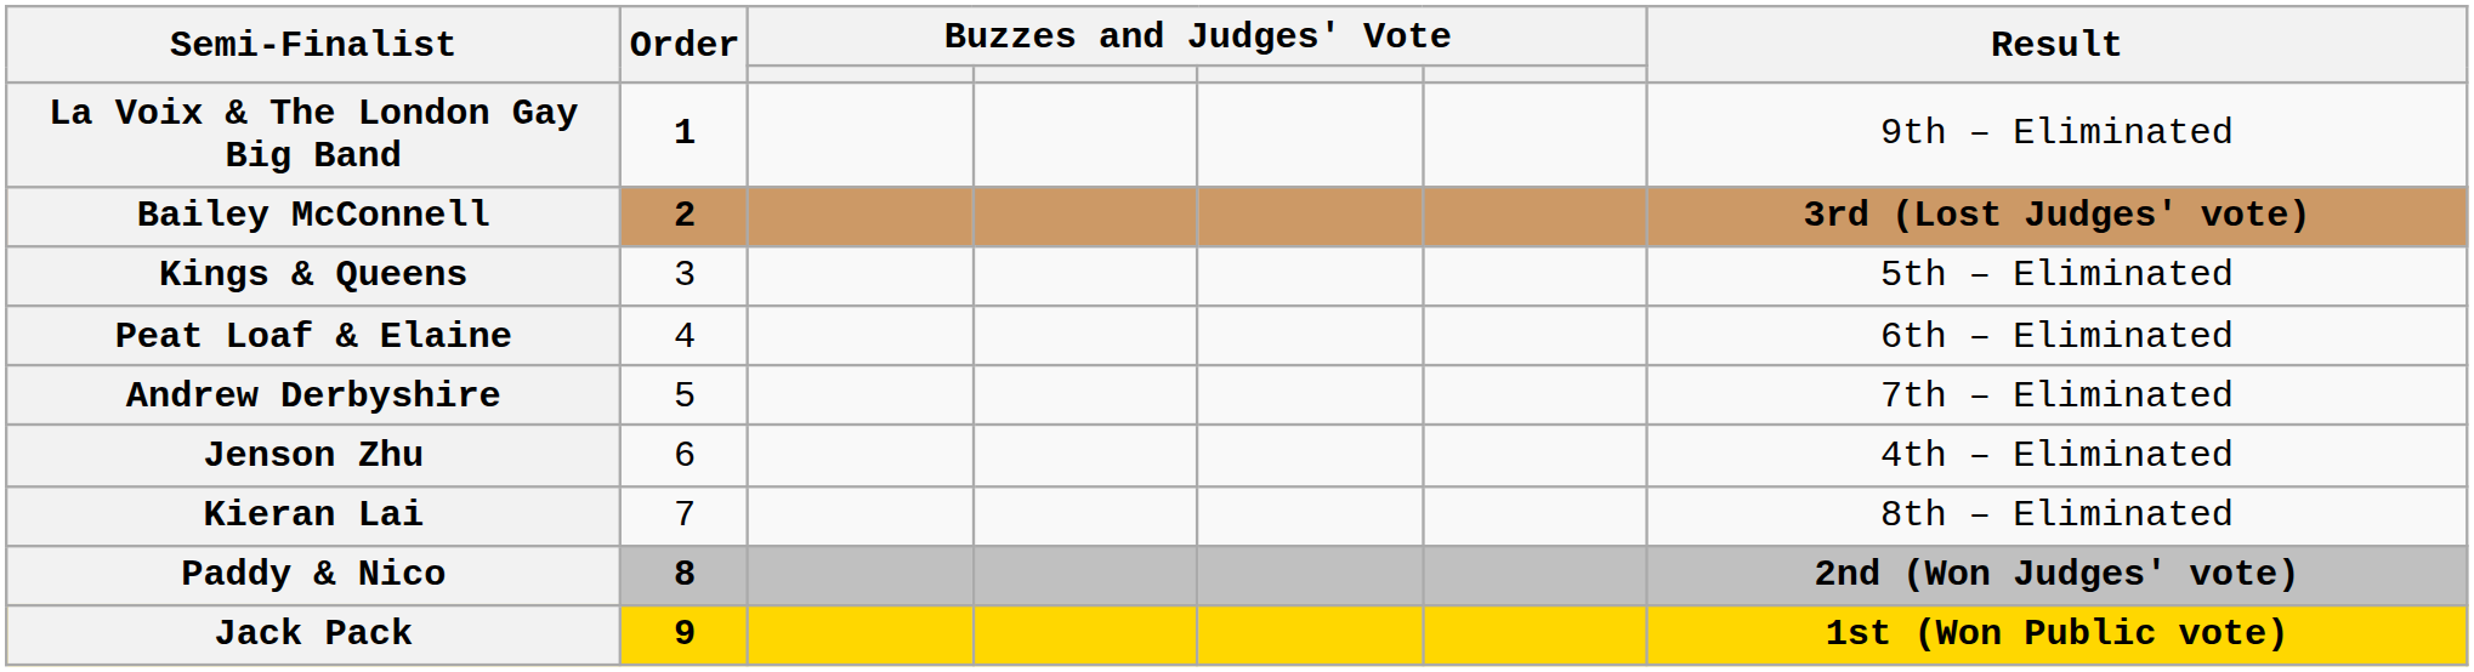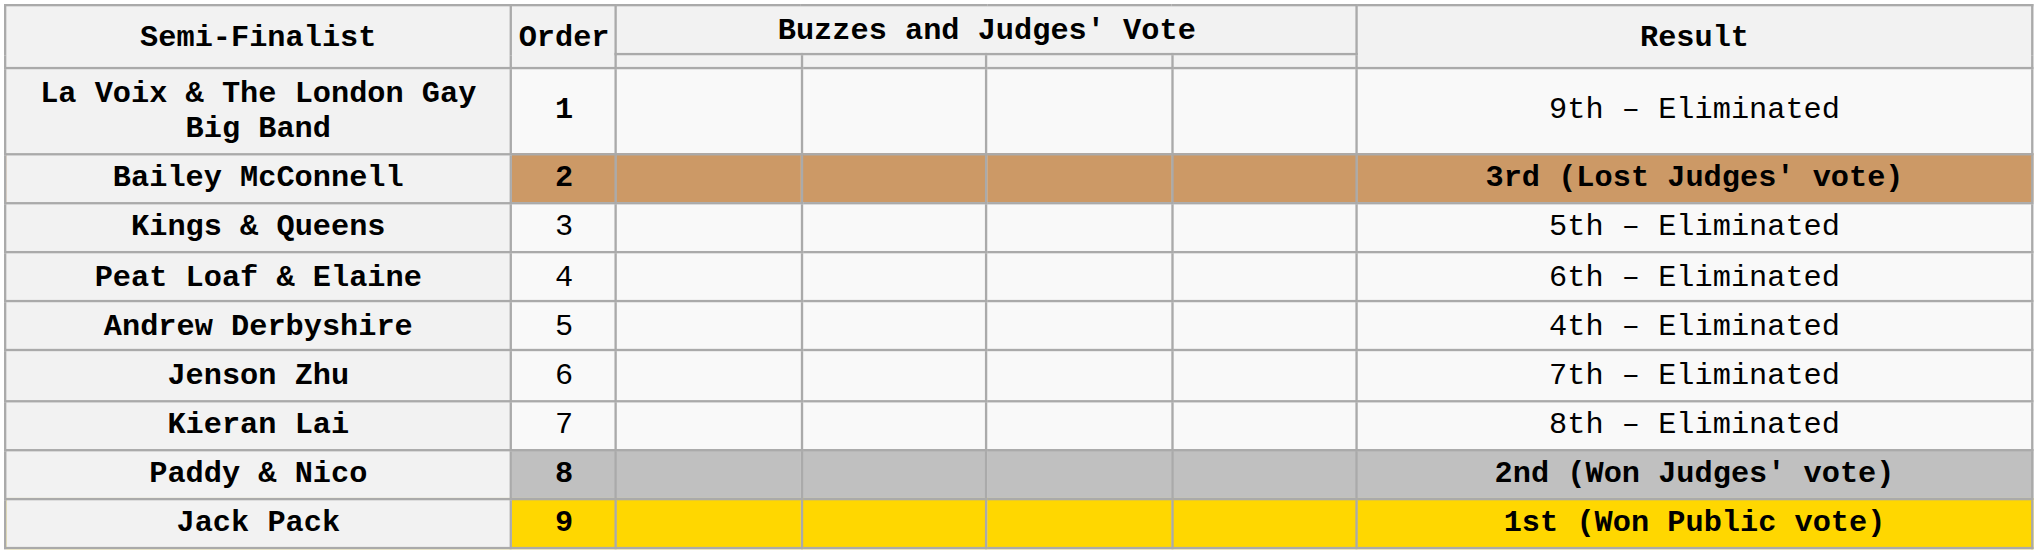 <table class="wikitable plainrowheaders sortable" style="text-align:center;">
 <tr>
 <th scope="col" rowspan="2" class="unsortable" style="width:17em;">Semi-Finalist</th>
 <th scope="col" rowspan="2" style="width:1em;">Order</th>
 <th scope="col" colspan="4" class="unsortable" style="width:24em;">Buzzes and Judges' Vote</th>
 <th scope="col" rowspan="2" style="width:23em;">Result </th>
 </tr>
 <tr>
 <th scope="col" class="unsortable" style="width:6em;"></th>
 <th scope="col" class="unsortable" style="width:6em;"></th>
 <th scope="col" class="unsortable" style="width:6em;"></th>
 <th scope="col" class="unsortable" style="width:6em;"></th>
 </tr>
 <tr>
 <th scope="row">La Voix & The London Gay Big Band</th>
 <td><strong>1</strong></td>
 <td style="text-align:center;"></td>
 <td style="text-align:center;"></td>
 <td style="text-align:center;"></td>
 <td style="text-align:center;"></td>
 <td>9th – Eliminated</td>
 </tr>
 <tr bgcolor=#c96>
 <th scope="row"><strong>Bailey McConnell</strong></th>
 <td><strong>2</strong></td>
 <td style="text-align:center;"></td>
 <td style="text-align:center;"></td>
 <td style="text-align:center;"></td>
 <td style="text-align:center;"></td>
 <td><strong>3rd (Lost Judges' vote)</strong></td>
 </tr>
 <tr>
 <th scope="row">Kings & Queens</th>
 <td>3</td>
 <td style="text-align:center;"></td>
 <td style="text-align:center;"></td>
 <td style="text-align:center;"></td>
 <td style="text-align:center;"></td>
 <td>5th – Eliminated</td>
 </tr>
 <tr>
 <th scope="row">Peat Loaf & Elaine</th>
 <td>4</td>
 <td style="text-align:center;"></td>
 <td style="text-align:center;"></td>
 <td style="text-align:center;"></td>
 <td style="text-align:center;"></td>
 <td>6th – Eliminated</td>
 </tr>
 <tr>
 <th scope="row">Andrew Derbyshire</th>
 <td>5</td>
 <td style="text-align:center;"></td>
 <td style="text-align:center;"></td>
 <td style="text-align:center;"></td>
 <td style="text-align:center;"></td>
-<td>7th – Eliminated</td>
+<td>4th – Eliminated</td>
 </tr>
 <tr>
 <th scope="row">Jenson Zhu</th>
 <td>6</td>
 <td style="text-align:center;"></td>
 <td style="text-align:center;"></td>
 <td style="text-align:center;"></td>
 <td style="text-align:center;"></td>
-<td>4th – Eliminated</td>
+<td>7th – Eliminated</td>
 </tr>
 <tr>
 <th scope="row">Kieran Lai</th>
 <td>7</td>
 <td style="text-align:center;"></td>
 <td style="text-align:center;"></td>
 <td style="text-align:center;"></td>
 <td style="text-align:center;"></td>
 <td>8th – Eliminated</td>
 </tr>
 <tr bgcolor=silver>
 <th scope="row"><strong>Paddy & Nico</strong> </th>
 <td><strong>8</strong></td>
 <td style="text-align:center;"></td>
 <td style="text-align:center;"></td>
 <td style="text-align:center;"></td>
 <td style="text-align:center;"></td>
 <td><strong>2nd (Won Judges' vote)</strong></td>
 </tr>
 <tr bgcolor=gold>
 <th scope="row"><strong>Jack Pack</strong></th>
 <td><strong>9</strong></td>
 <td style="text-align:center;"></td>
 <td style="text-align:center;"></td>
 <td style="text-align:center;"></td>
 <td style="text-align:center;"></td>
 <td><strong>1st (Won Public vote)</strong></td>
 </tr>
 </table>
